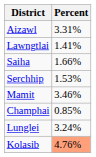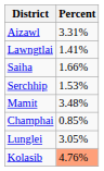 <table class="wikitable sortable">
 <tr>
 <th>District</th>
 <th>Percent</th>
 </tr>
 <tr>
 <td><a href='#'>Aizawl</a></td>
 <td>3.31%</td>
 </tr>
 <tr>
 <td><a href='#'>Lawngtlai</a></td>
 <td>1.41%</td>
 </tr>
 <tr>
 <td><a href='#'>Saiha</a></td>
 <td>1.66%</td>
 </tr>
 <tr>
 <td><a href='#'>Serchhip</a></td>
 <td>1.53%</td>
 </tr>
 <tr>
 <td><a href='#'>Mamit</a></td>
-<td>3.46%</td>
+<td>3.48%</td>
 </tr>
 <tr>
 <td><a href='#'>Champhai</a></td>
 <td>0.85%</td>
 </tr>
 <tr>
 <td><a href='#'>Lunglei</a></td>
-<td>3.24%</td>
+<td>3.05%</td>
 </tr>
 <tr>
 <td><a href='#'>Kolasib</a></td>
 <td style="background: lightsalmon;">4.76%</td>
 </tr>
 </table>
